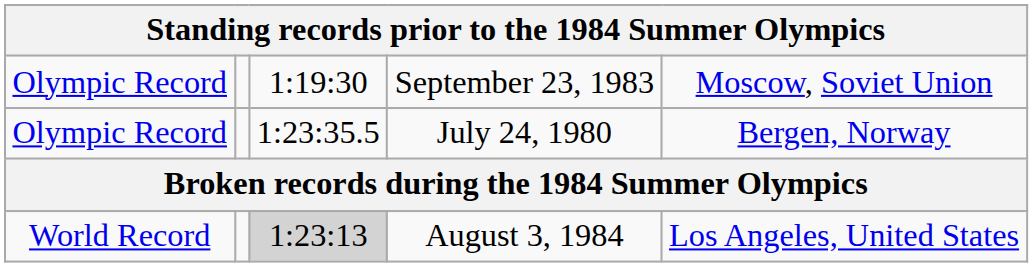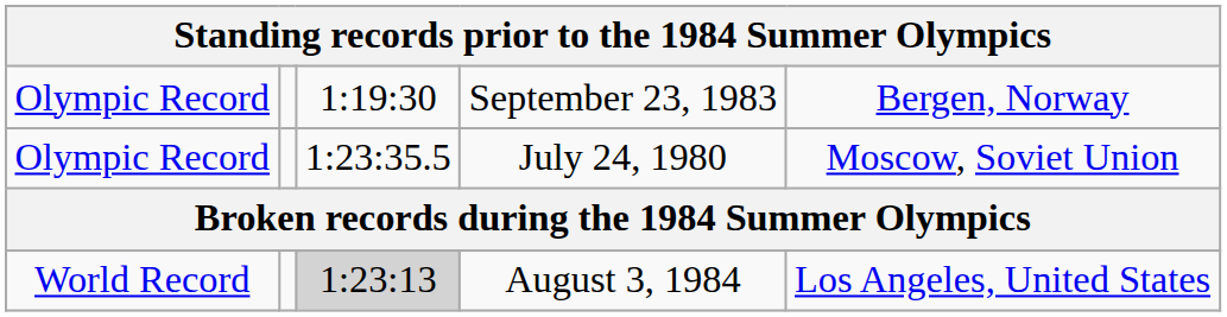 <table class="wikitable" style=" text-align:center;">
 <tr>
 <th colspan="5">Standing records prior to the 1984 Summer Olympics</th>
 </tr>
 <tr>
 <td><a href='#'>Olympic Record</a></td>
 <td></td>
 <td>1:19:30</td>
 <td>September 23, 1983</td>
-<td> <a href='#'>Moscow</a>, <a href='#'>Soviet Union</a></td>
+<td> <a href='#'>Bergen, Norway</a></td>
 </tr>
 <tr>
 <td><a href='#'>Olympic Record</a></td>
 <td></td>
 <td>1:23:35.5</td>
 <td>July 24, 1980</td>
-<td> <a href='#'>Bergen, Norway</a></td>
+<td> <a href='#'>Moscow</a>, <a href='#'>Soviet Union</a></td>
 </tr>
 <tr>
 <th colspan="5">Broken records during the 1984 Summer Olympics</th>
 </tr>
 <tr>
 <td><a href='#'>World Record</a></td>
 <td></td>
 <td style="background: lightgrey;">1:23:13</td>
 <td>August 3, 1984</td>
 <td> <a href='#'>Los Angeles, United States</a></td>
 </tr>
 </table>
